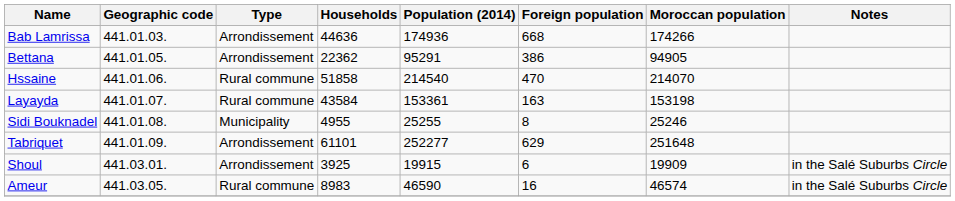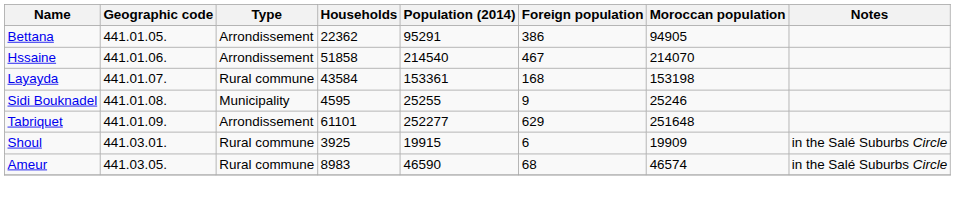 <table class="wikitable sortable">
 <tr>
 <th>Name</th>
 <th>Geographic code</th>
 <th>Type</th>
 <th>Households</th>
 <th>Population (2014)</th>
 <th>Foreign population</th>
 <th>Moroccan population</th>
 <th>Notes</th>
-</tr>
-<tr>
-<td><a href='#'>Bab Lamrissa</a></td>
-<td>441.01.03.</td>
-<td>Arrondissement</td>
-<td>44636</td>
-<td>174936</td>
-<td>668</td>
-<td>174266</td>
-<td></td>
 </tr>
 <tr>
 <td><a href='#'>Bettana</a></td>
 <td>441.01.05.</td>
 <td>Arrondissement</td>
 <td>22362</td>
 <td>95291</td>
 <td>386</td>
 <td>94905</td>
 <td></td>
 </tr>
 <tr>
 <td><a href='#'>Hssaine</a></td>
 <td>441.01.06.</td>
-<td>Rural commune</td>
+<td>Arrondissement</td>
 <td>51858</td>
 <td>214540</td>
-<td>470</td>
+<td>467</td>
 <td>214070</td>
 <td></td>
 </tr>
 <tr>
 <td><a href='#'>Layayda</a></td>
 <td>441.01.07.</td>
 <td>Rural commune</td>
 <td>43584</td>
 <td>153361</td>
-<td>163</td>
+<td>168</td>
 <td>153198</td>
 <td></td>
 </tr>
 <tr>
 <td><a href='#'>Sidi Bouknadel</a></td>
 <td>441.01.08.</td>
 <td>Municipality</td>
-<td>4955</td>
+<td>4595</td>
 <td>25255</td>
-<td>8</td>
+<td>9</td>
 <td>25246</td>
 <td></td>
 </tr>
 <tr>
 <td><a href='#'>Tabriquet</a></td>
 <td>441.01.09.</td>
 <td>Arrondissement</td>
 <td>61101</td>
 <td>252277</td>
 <td>629</td>
 <td>251648</td>
 <td></td>
 </tr>
 <tr>
 <td><a href='#'>Shoul</a></td>
 <td>441.03.01.</td>
-<td>Arrondissement</td>
+<td>Rural commune</td>
 <td>3925</td>
 <td>19915</td>
 <td>6</td>
 <td>19909</td>
 <td>in the Salé Suburbs <em>Circle</em></td>
 </tr>
 <tr>
 <td><a href='#'>Ameur</a></td>
 <td>441.03.05.</td>
 <td>Rural commune</td>
 <td>8983</td>
 <td>46590</td>
-<td>16</td>
+<td>68</td>
 <td>46574</td>
 <td>in the Salé Suburbs <em>Circle</em></td>
 </tr>
 <tr>
 </tr>
 </table>
